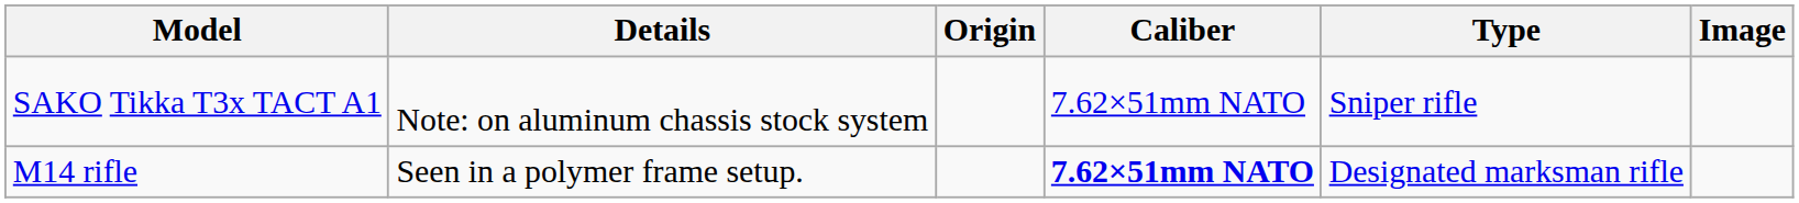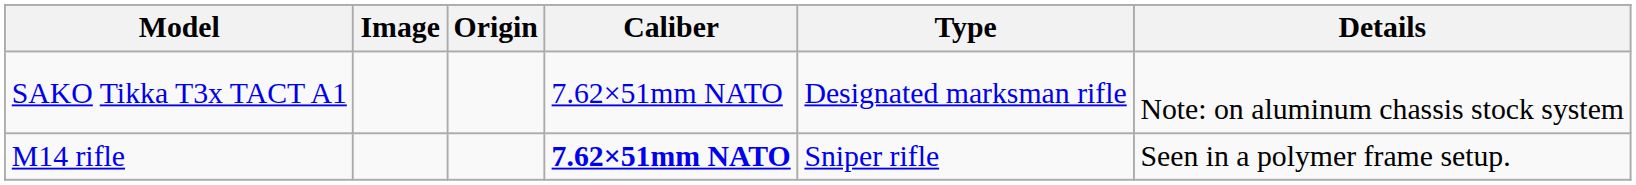 <table class="wikitable">
 <tr>
 <th>Model</th>
-<th>Details</th>
+<th>Image</th>
 <th>Origin</th>
 <th>Caliber</th>
 <th>Type</th>
-<th>Image</th>
+<th>Details</th>
 </tr>
 <tr>
 <td><a href='#'>SAKO</a> <a href='#'>Tikka T3x TACT A1</a></td>
-<td><br>Note: on aluminum chassis stock system</td>
+<td></td>
 <td></td>
 <td><a href='#'>7.62×51mm NATO</a></td>
-<td><a href='#'>Sniper rifle</a></td>
-<td></td>
+<td><a href='#'>Designated marksman rifle</a></td>
+<td><br>Note: on aluminum chassis stock system</td>
 </tr>
 <tr>
 <td><a href='#'>M14 rifle</a></td>
-<td>Seen in a polymer frame setup.</td>
+<td></td>
 <td></td>
 <td><strong><a href='#'>7.62×51mm NATO</a></strong></td>
-<td><a href='#'>Designated marksman rifle</a></td>
-<td></td>
+<td><a href='#'>Sniper rifle</a></td>
+<td>Seen in a polymer frame setup.</td>
 </tr>
 </table>
